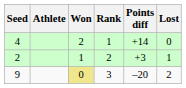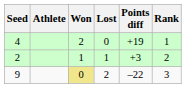 <table class="wikitable">
 <tr>
 <th>Seed</th>
 <th>Athlete</th>
 <th>Won</th>
+<th>Lost</th>
+<th>Points<br>diff</th>
 <th>Rank</th>
-<th>Points<br>diff</th>
-<th>Lost</th>
 </tr>
 <tr bgcolor="#ccffcc">
 <td align="center">4</td>
 <td><strong> </strong></td>
 <td align="center">2</td>
+<td align="center">0</td>
+<td align="center">+19</td>
 <td align="center">1</td>
-<td align="center">+14</td>
-<td align="center">0</td>
 </tr>
 <tr bgcolor="#ccffcc">
 <td align="center">2</td>
 <td><strong></strong></td>
 <td align="center">1</td>
+<td align="center">1</td>
+<td align="center">+3</td>
 <td align="center">2</td>
-<td align="center">+3</td>
-<td align="center">1</td>
 </tr>
 <tr>
 <td align="center">9</td>
 <td></td>
 <td align="center" style="background: khaki;">0</td>
+<td align="center">2</td>
+<td align="center">–22</td>
 <td align="center">3</td>
-<td align="center">–20</td>
-<td align="center">2</td>
 </tr>
 </table>
